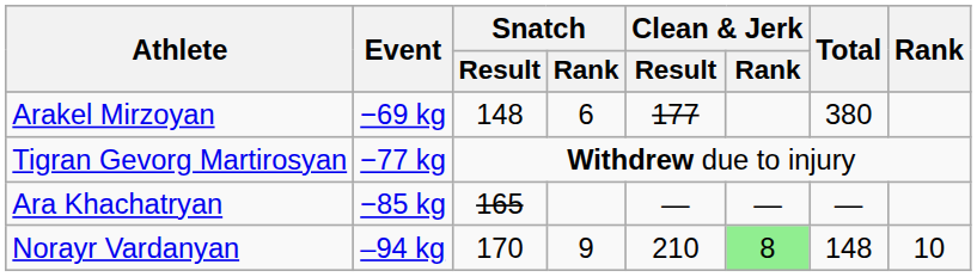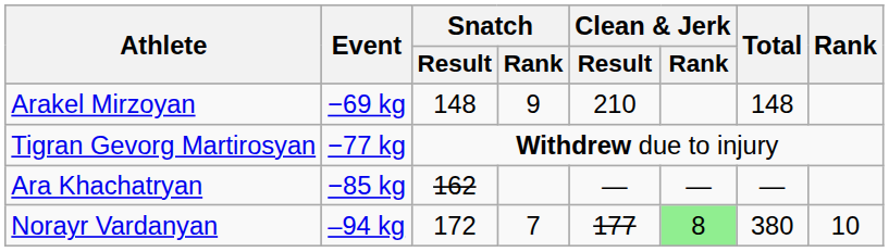 <table class="wikitable" style="font-size:90%">
 <tr>
 <th rowspan="2">Athlete</th>
 <th rowspan="2">Event</th>
 <th colspan="2">Snatch</th>
 <th colspan="2">Clean & Jerk</th>
 <th rowspan="2">Total</th>
 <th rowspan="2">Rank</th>
 </tr>
 <tr style="font-size:95%">
 <th>Result</th>
 <th>Rank</th>
 <th>Result</th>
 <th>Rank</th>
 </tr>
 <tr align=center>
 <td align=left><a href='#'>Arakel Mirzoyan</a></td>
 <td align=left><a href='#'>−69 kg</a></td>
 <td>148</td>
-<td>6</td>
-<td><s>177</s></td>
+<td>9</td>
+<td>210</td>
 <td></td>
-<td>380</td>
+<td>148</td>
 <td></td>
 </tr>
 <tr align=center>
 <td align=left><a href='#'>Tigran Gevorg Martirosyan</a></td>
 <td align=left><a href='#'>−77 kg</a></td>
 <td colspan =6><strong>Withdrew</strong> due to injury</td>
 </tr>
 <tr align=center>
 <td align=left><a href='#'>Ara Khachatryan</a></td>
 <td align=left><a href='#'>−85 kg</a></td>
-<td><s>165</s></td>
+<td><s>162</s></td>
 <td></td>
 <td>—</td>
 <td>—</td>
 <td>—</td>
 <td></td>
 </tr>
 <tr align=center>
 <td align=left><a href='#'>Norayr Vardanyan</a></td>
 <td align=left><a href='#'>–94 kg</a></td>
-<td>170</td>
-<td>9</td>
-<td>210</td>
+<td>172</td>
+<td>7</td>
+<td><s>177</s></td>
 <td style="background: lightgreen;">8</td>
-<td>148</td>
+<td>380</td>
 <td>10</td>
 </tr>
 </table>
